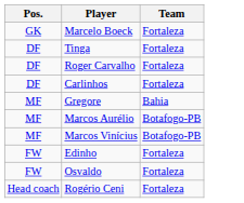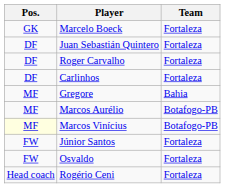 <table class="wikitable">
 <tr>
 <th>Pos.</th>
 <th>Player</th>
 <th>Team</th>
 </tr>
 <tr>
 <td style="text-align:center;" rowspan=><a href='#'>GK</a></td>
 <td> <a href='#'>Marcelo Boeck</a></td>
 <td> <a href='#'>Fortaleza</a></td>
 </tr>
 <tr>
 <td style="text-align:center;" rowspan=><a href='#'>DF</a></td>
-<td> <a href='#'>Tinga</a></td>
+<td> <a href='#'>Juan Sebastián Quintero</a></td>
 <td> <a href='#'>Fortaleza</a></td>
 </tr>
 <tr>
 <td style="text-align:center;" rowspan=><a href='#'>DF</a></td>
 <td> <a href='#'>Roger Carvalho</a></td>
 <td> <a href='#'>Fortaleza</a></td>
 </tr>
 <tr>
 <td style="text-align:center;" rowspan=><a href='#'>DF</a></td>
 <td> <a href='#'>Carlinhos</a></td>
 <td> <a href='#'>Fortaleza</a></td>
 </tr>
 <tr>
 <td style="text-align:center;" rowspan=><a href='#'>MF</a></td>
 <td> <a href='#'>Gregore</a></td>
 <td> <a href='#'>Bahia</a></td>
 </tr>
 <tr>
 <td style="text-align:center;" rowspan=><a href='#'>MF</a></td>
 <td> <a href='#'>Marcos Aurélio</a></td>
 <td> <a href='#'>Botafogo-PB</a></td>
 </tr>
 <tr>
-<td style="text-align:center;" rowspan=><a href='#'>MF</a></td>
+<td style="background: lightyellow; text-align:center;" rowspan=><a href='#'>MF</a></td>
 <td> <a href='#'>Marcos Vinícius</a></td>
 <td> <a href='#'>Botafogo-PB</a></td>
 </tr>
 <tr>
 <td style="text-align:center;" rowspan=><a href='#'>FW</a></td>
-<td> <a href='#'>Edinho</a>  </td>
+<td> <a href='#'>Júnior Santos</a> </td>
 <td> <a href='#'>Fortaleza</a></td>
 </tr>
 <tr>
 <td style="text-align:center;" rowspan=><a href='#'>FW</a></td>
 <td> <a href='#'>Osvaldo</a></td>
 <td> <a href='#'>Fortaleza</a></td>
 </tr>
 <tr>
 <td style="text-align:center;" rowspan=><a href='#'>Head coach</a></td>
 <td> <a href='#'>Rogério Ceni</a></td>
 <td> <a href='#'>Fortaleza</a></td>
 </tr>
 </table>
